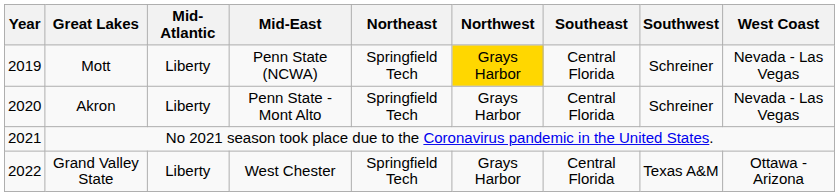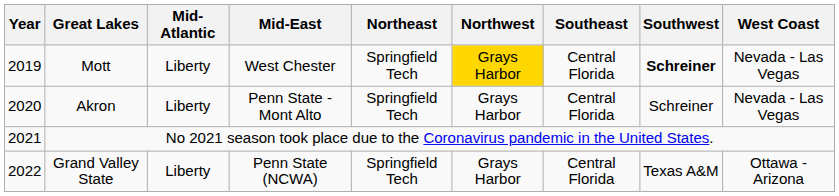 <table class="wikitable" style="width:100%; text-align:center;">
 <tr>
 <th>Year</th>
 <th>Great Lakes</th>
 <th>Mid-Atlantic</th>
 <th>Mid-East</th>
 <th>Northeast</th>
 <th>Northwest</th>
 <th>Southeast</th>
 <th>Southwest</th>
 <th>West Coast</th>
 </tr>
 <tr>
 <td>2019</td>
 <td>Mott</td>
 <td>Liberty</td>
-<td>Penn State (NCWA)</td>
+<td>West Chester</td>
 <td>Springfield Tech</td>
 <td style="background: gold;">Grays Harbor</td>
 <td>Central Florida</td>
-<td>Schreiner</td>
+<td><strong>Schreiner</strong></td>
 <td>Nevada - Las Vegas</td>
 </tr>
 <tr>
 <td>2020</td>
 <td>Akron</td>
 <td>Liberty</td>
 <td>Penn State - Mont Alto</td>
 <td>Springfield Tech</td>
 <td>Grays Harbor</td>
 <td>Central Florida</td>
 <td>Schreiner</td>
 <td>Nevada - Las Vegas</td>
 </tr>
 <tr>
 <td>2021</td>
 <td colspan=9>No 2021 season took place due to the <a href='#'>Coronavirus pandemic in the United States</a>.</td>
 </tr>
 <tr>
 <td>2022</td>
 <td>Grand Valley State</td>
 <td>Liberty</td>
-<td>West Chester</td>
+<td>Penn State (NCWA)</td>
 <td>Springfield Tech</td>
 <td>Grays Harbor</td>
 <td>Central Florida</td>
 <td>Texas A&M</td>
 <td>Ottawa - Arizona</td>
 </tr>
 </table>
